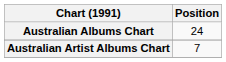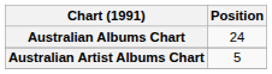 <table class="wikitable sortable plainrowheaders" style="text-align:center">
 <tr>
 <th scope="col">Chart (1991)</th>
 <th scope="col">Position</th>
 </tr>
 <tr>
 <th scope="row">Australian Albums Chart</th>
 <td>24</td>
 </tr>
 <tr>
 </tr>
 <tr>
 <th scope="row">Australian Artist Albums Chart</th>
-<td>7</td>
+<td>5</td>
 </tr>
 <tr>
 </tr>
 </table>
